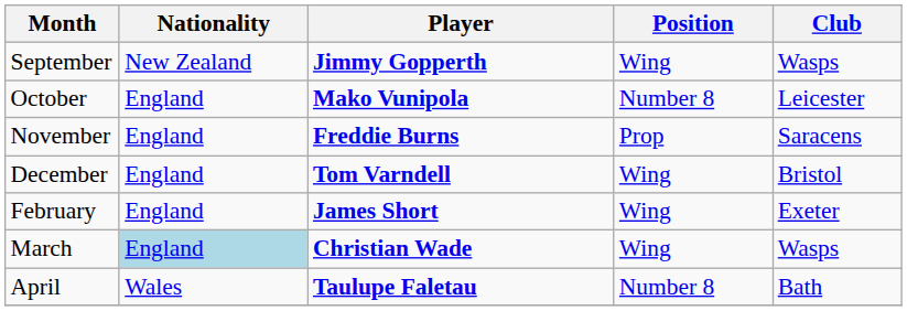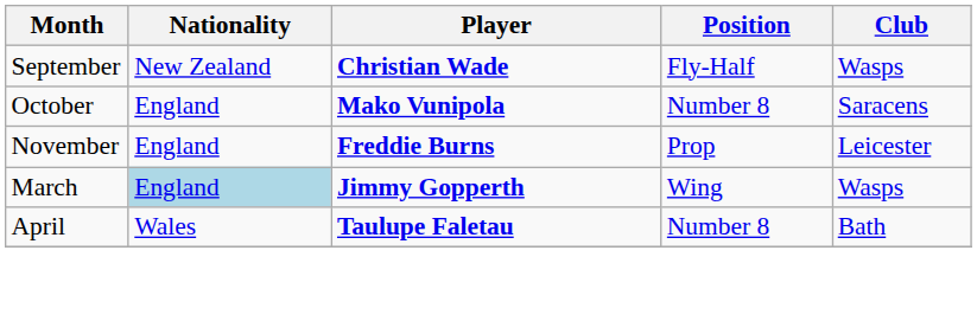 <table class="wikitable">
 <tr>
 <th width=70>Month</th>
 <th width=120>Nationality</th>
 <th width=200>Player</th>
 <th width=100><a href='#'>Position</a></th>
 <th width=80><a href='#'>Club</a></th>
 </tr>
 <tr>
 <td>September</td>
 <td> <a href='#'>New Zealand</a></td>
-<td><strong><a href='#'>Jimmy Gopperth</a></strong></td>
-<td><a href='#'>Wing</a></td>
+<td><strong><a href='#'>Christian Wade</a></strong></td>
+<td><a href='#'>Fly-Half</a></td>
 <td><a href='#'>Wasps</a></td>
 </tr>
 <tr>
 <td>October</td>
 <td> <a href='#'>England</a></td>
 <td><strong><a href='#'>Mako Vunipola</a></strong></td>
 <td><a href='#'>Number 8</a></td>
-<td><a href='#'>Leicester</a></td>
+<td><a href='#'>Saracens</a></td>
 </tr>
 <tr>
 <td>November</td>
 <td> <a href='#'>England</a></td>
 <td><strong><a href='#'>Freddie Burns</a></strong></td>
 <td><a href='#'>Prop</a></td>
-<td><a href='#'>Saracens</a></td>
-</tr>
-<tr>
-<td>December</td>
-<td> <a href='#'>England</a></td>
-<td><strong><a href='#'>Tom Varndell</a></strong></td>
-<td><a href='#'>Wing</a></td>
-<td><a href='#'>Bristol</a></td>
-</tr>
-<tr>
-<td>February</td>
-<td> <a href='#'>England</a></td>
-<td><strong><a href='#'>James Short</a></strong></td>
-<td><a href='#'>Wing</a></td>
-<td><a href='#'>Exeter</a></td>
+<td><a href='#'>Leicester</a></td>
 </tr>
 <tr>
 <td>March</td>
 <td style="background: lightblue;"> <a href='#'>England</a></td>
-<td><strong><a href='#'>Christian Wade</a></strong></td>
+<td><strong><a href='#'>Jimmy Gopperth</a></strong></td>
 <td><a href='#'>Wing</a></td>
 <td><a href='#'>Wasps</a></td>
 </tr>
 <tr>
 <td>April</td>
 <td> <a href='#'>Wales</a></td>
 <td><strong><a href='#'>Taulupe Faletau</a></strong></td>
 <td><a href='#'>Number 8</a></td>
 <td><a href='#'>Bath</a></td>
 </tr>
 <tr>
 </tr>
 </table>
